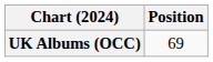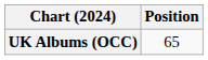 <table class="wikitable sortable plainrowheaders" style="text-align:center;">
 <tr>
 <th scope="col">Chart (2024)</th>
 <th scope="col">Position</th>
 </tr>
 <tr>
 <th scope="row">UK Albums (OCC)</th>
-<td>69</td>
+<td>65</td>
 </tr>
 </table>
